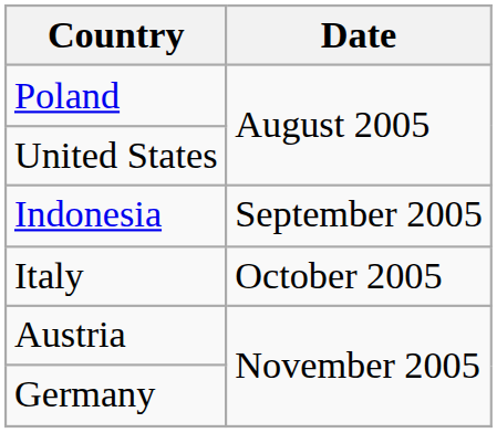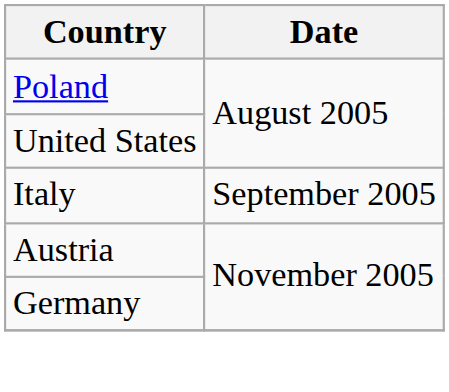 <table class="wikitable">
 <tr>
 <th>Country</th>
 <th>Date</th>
 </tr>
 <tr>
 <td><a href='#'>Poland</a></td>
 <td rowspan="2">August 2005</td>
 </tr>
 <tr>
 <td>United States</td>
 </tr>
 <tr>
-<td><a href='#'>Indonesia</a></td>
+<td>Italy</td>
 <td>September 2005</td>
-</tr>
-<tr>
-<td>Italy</td>
-<td>October 2005</td>
 </tr>
 <tr>
 <td>Austria</td>
 <td rowspan="2">November 2005</td>
 </tr>
 <tr>
 <td>Germany</td>
 </tr>
 <tr>
 </tr>
 </table>
